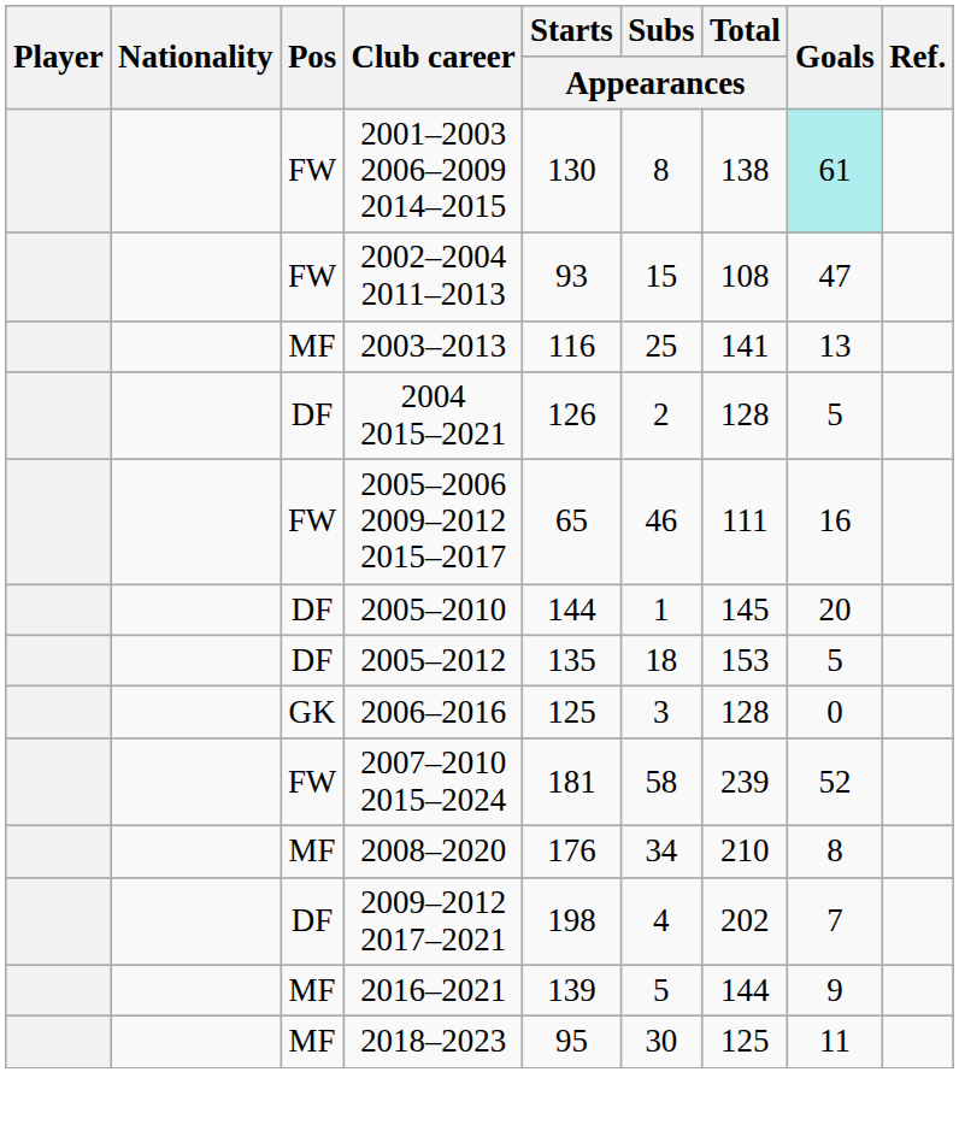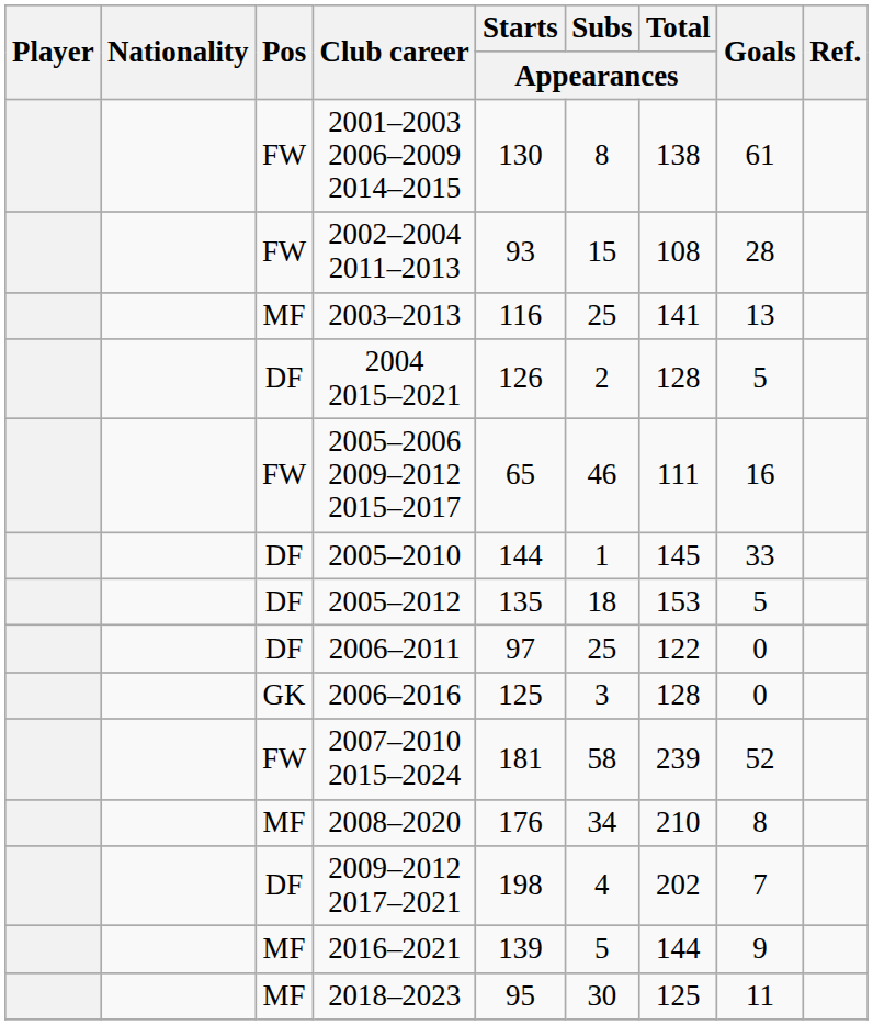 <table class="wikitable sortable plainrowheaders" style="text-align:center;">
 <tr>
 <th scope=col rowspan="2">Player</th>
 <th scope=col rowspan="2">Nationality</th>
 <th scope=col rowspan="2">Pos</th>
 <th scope=col rowspan="2">Club career</th>
 <th scope=col>Starts</th>
 <th scope=col>Subs</th>
 <th scope=col>Total</th>
 <th rowspan="2" scope=col>Goals</th>
 <th scope="col" rowspan="2" class="unsortable">Ref.</th>
 </tr>
 <tr class=unsortable>
 <th scope=col colspan="3">Appearances</th>
 </tr>
 <tr>
 <th scope=row></th>
 <td align="left"></td>
 <td>FW</td>
 <td>2001–2003<br>2006–2009<br>2014–2015</td>
 <td>130</td>
 <td>8</td>
 <td>138</td>
-<td style="background: paleturquoise;">61</td>
+<td>61</td>
 <td></td>
 </tr>
 <tr>
 <th scope=row></th>
 <td align="left"></td>
 <td>FW</td>
 <td>2002–2004<br>2011–2013</td>
 <td>93</td>
 <td>15</td>
 <td>108</td>
-<td>47</td>
+<td>28</td>
 <td></td>
 </tr>
 <tr>
 <th scope=row></th>
 <td align="left"></td>
 <td>MF</td>
 <td>2003–2013</td>
 <td>116</td>
 <td>25</td>
 <td>141</td>
 <td>13</td>
 <td></td>
 </tr>
 <tr>
 <th scope=row></th>
 <td align="left"></td>
 <td>DF</td>
 <td>2004<br>2015–2021</td>
 <td>126</td>
 <td>2</td>
 <td>128</td>
 <td>5</td>
 <td></td>
 </tr>
 <tr>
 <th scope=row></th>
 <td align="left"></td>
 <td>FW</td>
 <td>2005–2006<br>2009–2012<br>2015–2017</td>
 <td>65</td>
 <td>46</td>
 <td>111</td>
 <td>16</td>
 <td></td>
 </tr>
 <tr>
 <th scope=row></th>
 <td align="left"></td>
 <td>DF</td>
 <td>2005–2010</td>
 <td>144</td>
 <td>1</td>
 <td>145</td>
-<td>20</td>
+<td>33</td>
 <td></td>
 </tr>
 <tr>
 <th scope=row></th>
 <td align="left"></td>
 <td>DF</td>
 <td>2005–2012</td>
 <td>135</td>
 <td>18</td>
 <td>153</td>
 <td>5</td>
+<td></td>
+</tr>
+<tr>
+<th scope=row></th>
+<td align="left"></td>
+<td>DF</td>
+<td>2006–2011</td>
+<td>97</td>
+<td>25</td>
+<td>122</td>
+<td>0</td>
 <td></td>
 </tr>
 <tr>
 <th scope=row></th>
 <td align="left"></td>
 <td>GK</td>
 <td>2006–2016</td>
 <td>125</td>
 <td>3</td>
 <td>128</td>
 <td>0</td>
 <td></td>
 </tr>
 <tr>
 <th scope=row></th>
 <td align="left"></td>
 <td>FW</td>
 <td>2007–2010<br>2015–2024</td>
 <td>181</td>
 <td>58</td>
 <td>239</td>
 <td>52</td>
 <td></td>
 </tr>
 <tr>
 <th scope=row></th>
 <td align="left"></td>
 <td>MF</td>
 <td>2008–2020</td>
 <td>176</td>
 <td>34</td>
 <td>210</td>
 <td>8</td>
 <td></td>
 </tr>
 <tr>
 <th scope=row></th>
 <td align="left"></td>
 <td>DF</td>
 <td>2009–2012<br>2017–2021</td>
 <td>198</td>
 <td>4</td>
 <td>202</td>
 <td>7</td>
 <td></td>
 </tr>
 <tr>
 <th scope=row></th>
 <td align="left"></td>
 <td>MF</td>
 <td>2016–2021</td>
 <td>139</td>
 <td>5</td>
 <td>144</td>
 <td>9</td>
 <td></td>
 </tr>
 <tr>
 <th scope=row></th>
 <td align="left"></td>
 <td>MF</td>
 <td>2018–2023</td>
 <td>95</td>
 <td>30</td>
 <td>125</td>
 <td>11</td>
 <td></td>
 </tr>
 </table>
